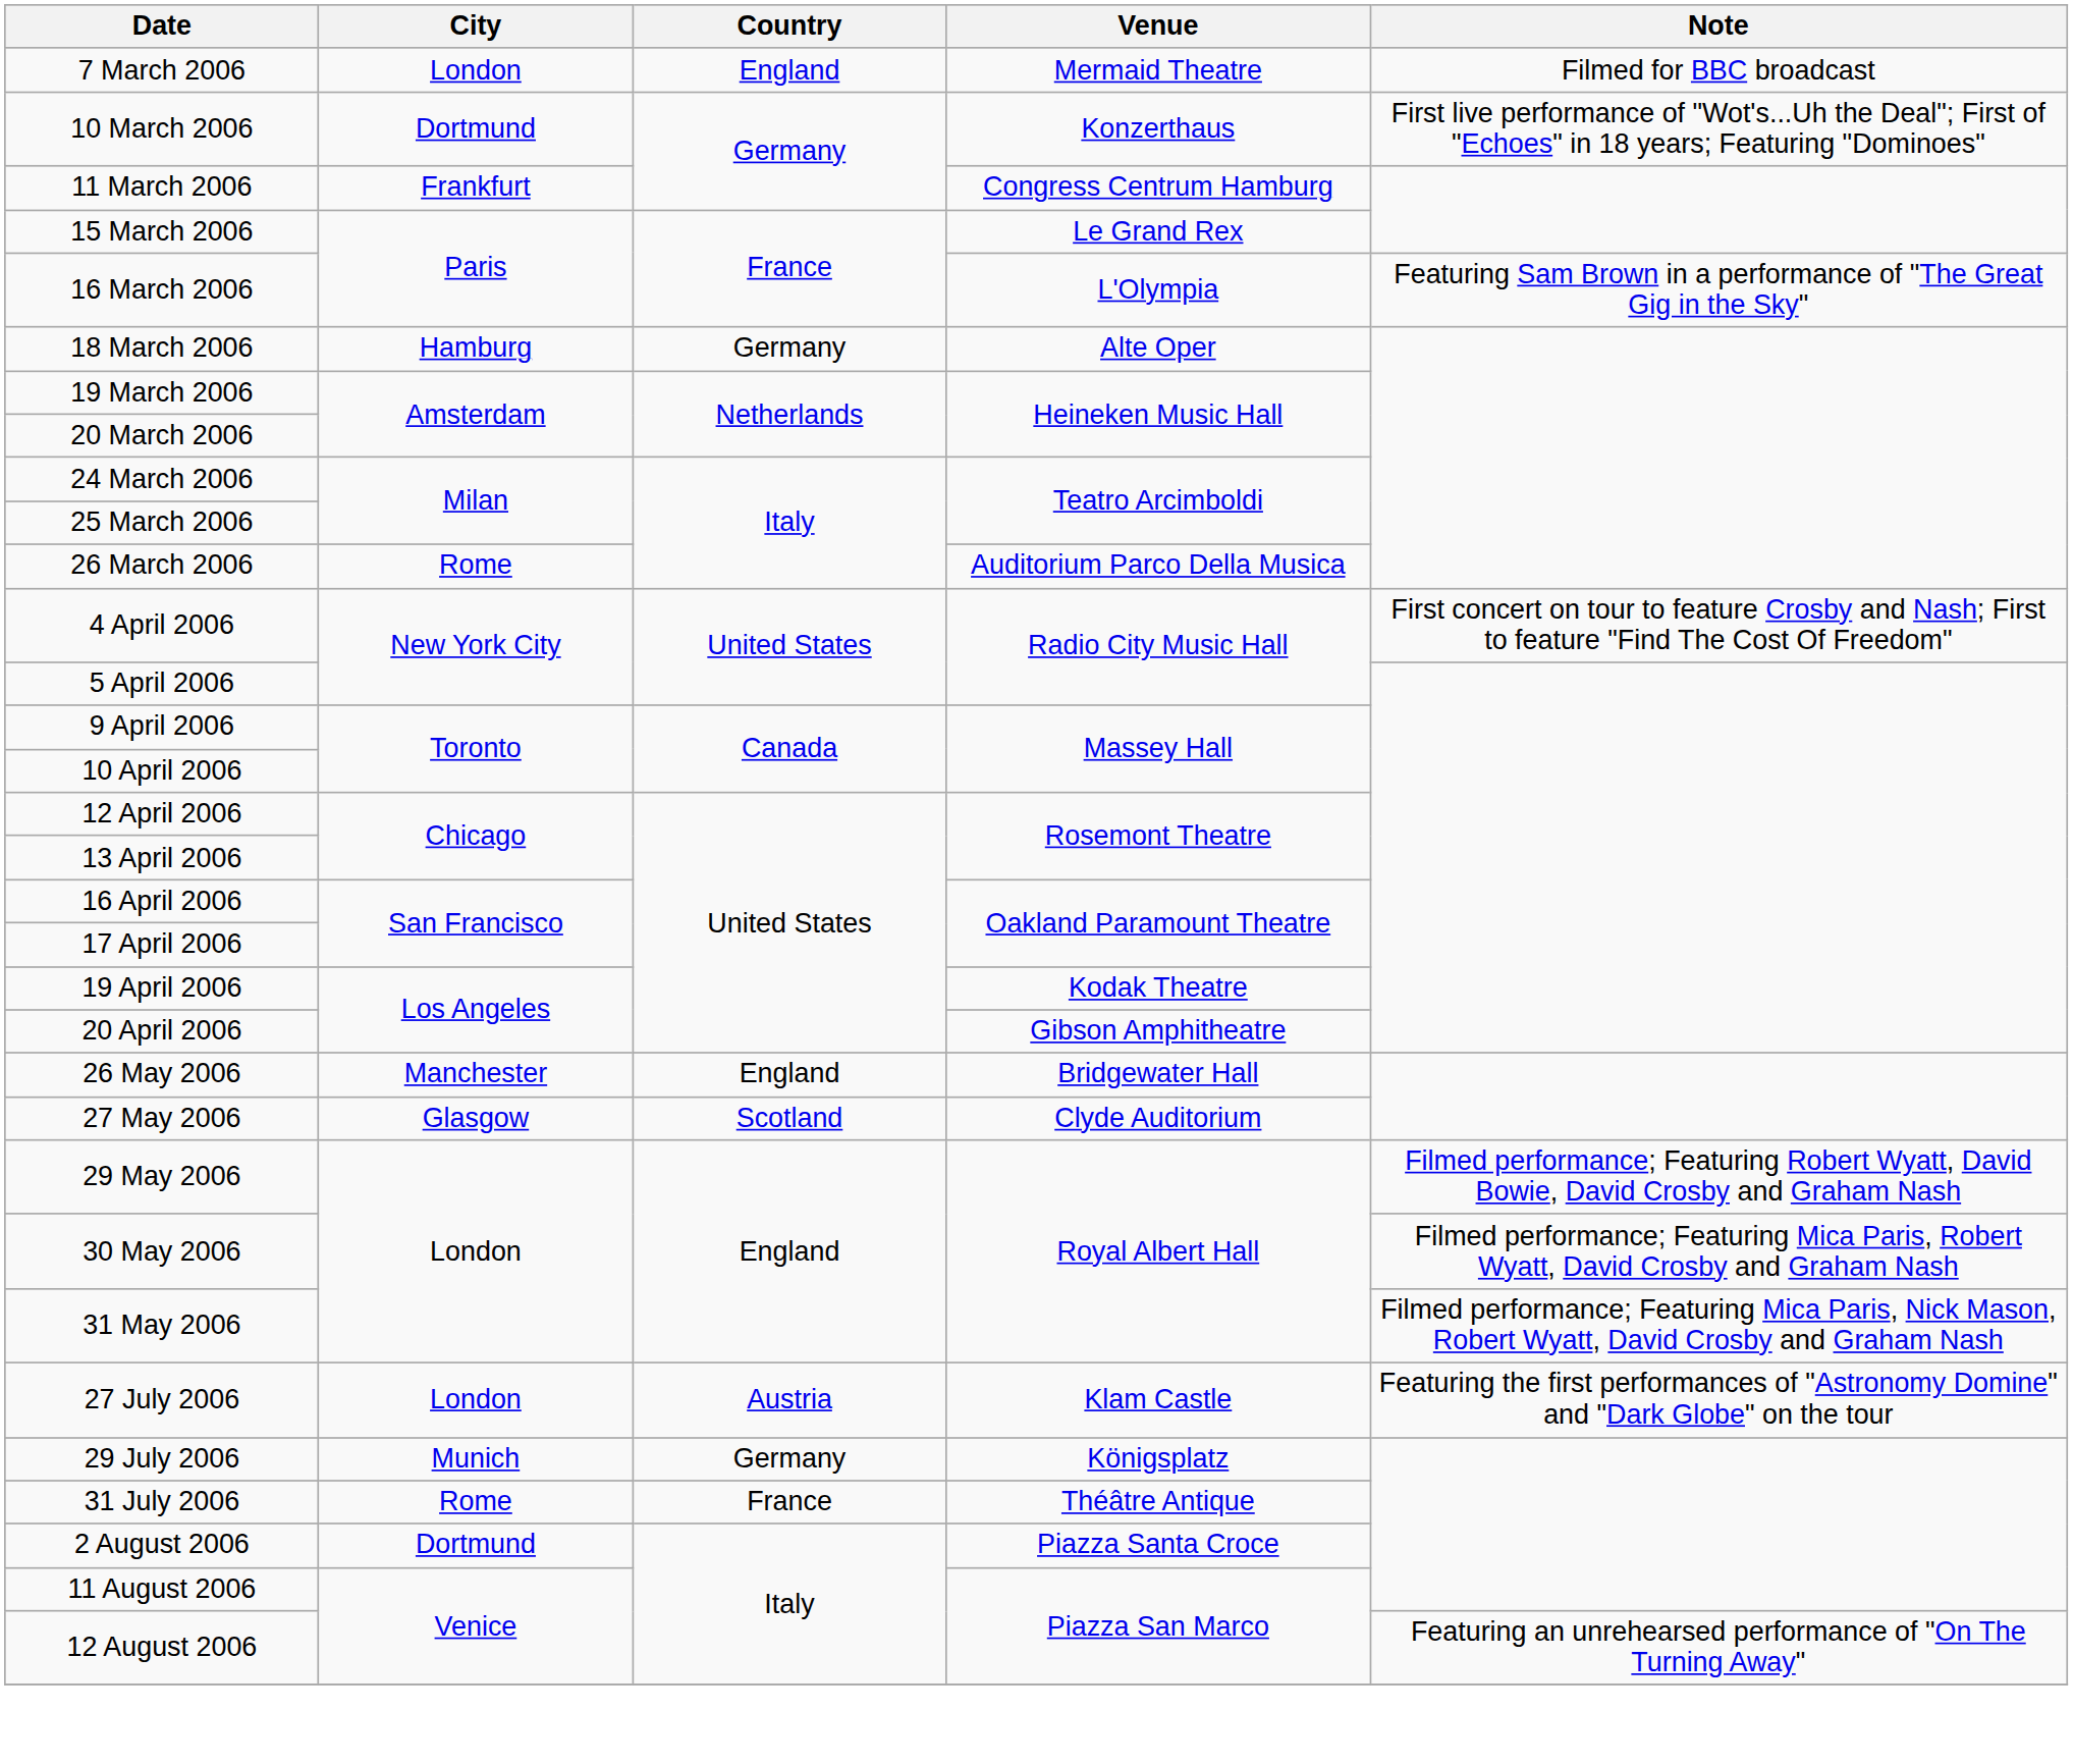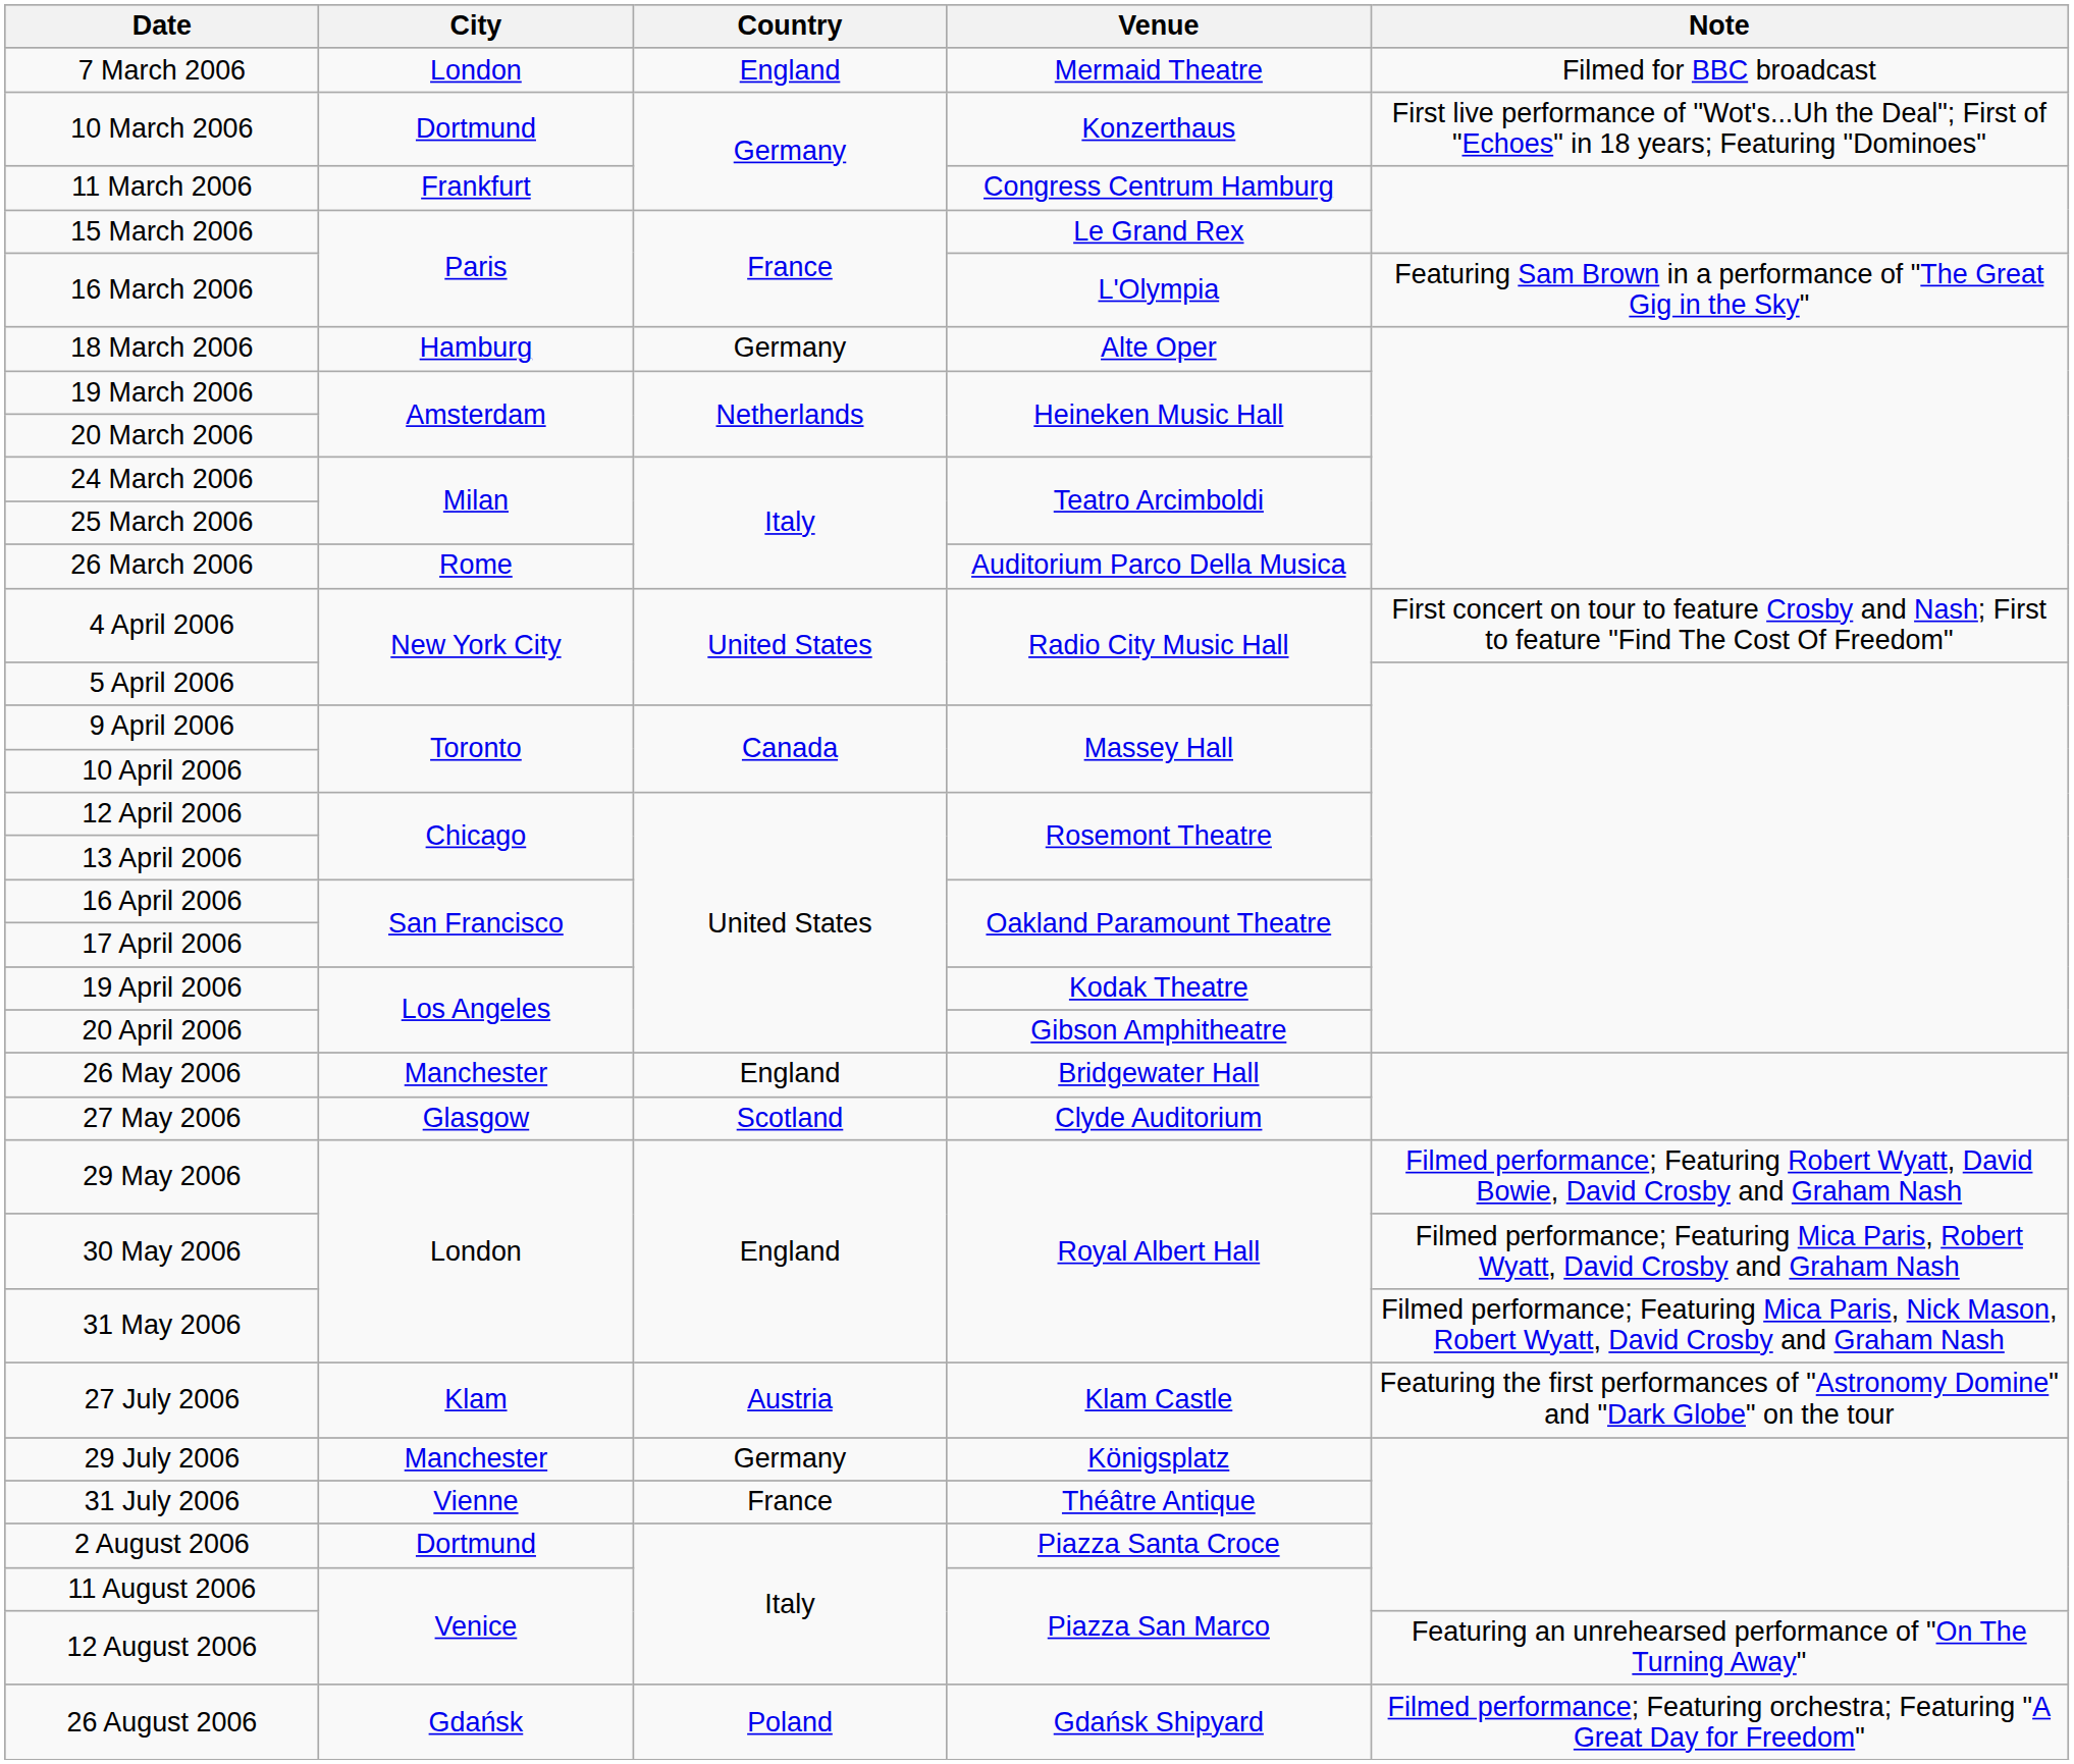 <table class="wikitable plainrowheaders" style="text-align:center;">
 <tr>
 <th scope="col" style="width:11em;">Date</th>
 <th scope="col" style="width:11em;">City</th>
 <th scope="col" style="width:11em;">Country</th>
 <th scope="col" style="width:15em;">Venue</th>
 <th scope="col" style="width:25em;">Note</th>
 </tr>
 <tr>
 <td>7 March 2006</td>
 <td><a href='#'>London</a></td>
 <td><a href='#'>England</a></td>
 <td><a href='#'>Mermaid Theatre</a></td>
 <td>Filmed for <a href='#'>BBC</a> broadcast</td>
 </tr>
 <tr>
 <td>10 March 2006</td>
 <td><a href='#'>Dortmund</a></td>
 <td rowspan="2"><a href='#'>Germany</a></td>
 <td><a href='#'>Konzerthaus</a></td>
 <td>First live performance of "Wot's...Uh the Deal"; First of "<a href='#'>Echoes</a>" in 18 years; Featuring "Dominoes"</td>
 </tr>
 <tr>
 <td>11 March 2006</td>
 <td><a href='#'>Frankfurt</a></td>
 <td><a href='#'>Congress Centrum Hamburg</a></td>
 <td rowspan="2"></td>
 </tr>
 <tr>
 <td>15 March 2006</td>
 <td rowspan="2"><a href='#'>Paris</a></td>
 <td rowspan="2"><a href='#'>France</a></td>
 <td><a href='#'>Le Grand Rex</a></td>
 </tr>
 <tr>
 <td>16 March 2006</td>
 <td><a href='#'>L'Olympia</a></td>
 <td>Featuring <a href='#'>Sam Brown</a> in a performance of "<a href='#'>The Great Gig in the Sky</a>"</td>
 </tr>
 <tr>
 <td>18 March 2006</td>
 <td><a href='#'>Hamburg</a></td>
 <td>Germany</td>
 <td><a href='#'>Alte Oper</a></td>
 <td rowspan="6"></td>
 </tr>
 <tr>
 <td>19 March 2006</td>
 <td rowspan="2"><a href='#'>Amsterdam</a></td>
 <td rowspan="2"><a href='#'>Netherlands</a></td>
 <td rowspan="2"><a href='#'>Heineken Music Hall</a></td>
 </tr>
 <tr>
 <td>20 March 2006</td>
 </tr>
 <tr>
 <td>24 March 2006</td>
 <td rowspan="2"><a href='#'>Milan</a></td>
 <td rowspan="3"><a href='#'>Italy</a></td>
 <td rowspan="2"><a href='#'>Teatro Arcimboldi</a></td>
 </tr>
 <tr>
 <td>25 March 2006</td>
 </tr>
 <tr>
 <td>26 March 2006</td>
 <td><a href='#'>Rome</a></td>
 <td><a href='#'>Auditorium Parco Della Musica</a></td>
 </tr>
 <tr>
 <td>4 April 2006</td>
 <td rowspan="2"><a href='#'>New York City</a></td>
 <td rowspan="2"><a href='#'>United States</a></td>
 <td rowspan="2"><a href='#'>Radio City Music Hall</a></td>
 <td>First concert on tour to feature <a href='#'>Crosby</a> and <a href='#'>Nash</a>; First to feature "Find The Cost Of Freedom"</td>
 </tr>
 <tr>
 <td>5 April 2006</td>
 <td rowspan="9"></td>
 </tr>
 <tr>
 <td>9 April 2006</td>
 <td rowspan="2"><a href='#'>Toronto</a></td>
 <td rowspan="2"><a href='#'>Canada</a></td>
 <td rowspan="2"><a href='#'>Massey Hall</a></td>
 </tr>
 <tr>
 <td>10 April 2006</td>
 </tr>
 <tr>
 <td>12 April 2006</td>
 <td rowspan="2"><a href='#'>Chicago</a></td>
 <td rowspan="6">United States</td>
 <td rowspan="2"><a href='#'>Rosemont Theatre</a></td>
 </tr>
 <tr>
 <td>13 April 2006</td>
 </tr>
 <tr>
 <td>16 April 2006</td>
 <td rowspan="2"><a href='#'>San Francisco</a></td>
 <td rowspan="2"><a href='#'>Oakland Paramount Theatre</a></td>
 </tr>
 <tr>
 <td>17 April 2006</td>
 </tr>
 <tr>
 <td>19 April 2006</td>
 <td rowspan="2"><a href='#'>Los Angeles</a></td>
 <td><a href='#'>Kodak Theatre</a></td>
 </tr>
 <tr>
 <td>20 April 2006</td>
 <td><a href='#'>Gibson Amphitheatre</a></td>
 </tr>
 <tr>
 <td>26 May 2006</td>
 <td><a href='#'>Manchester</a></td>
 <td>England</td>
 <td><a href='#'>Bridgewater Hall</a></td>
 <td rowspan="2"></td>
 </tr>
 <tr>
 <td>27 May 2006</td>
 <td><a href='#'>Glasgow</a></td>
 <td><a href='#'>Scotland</a></td>
 <td><a href='#'>Clyde Auditorium</a></td>
 </tr>
 <tr>
 <td>29 May 2006</td>
 <td rowspan="3">London</td>
 <td rowspan="3">England</td>
 <td rowspan="3"><a href='#'>Royal Albert Hall</a></td>
 <td><a href='#'>Filmed performance</a>; Featuring <a href='#'>Robert Wyatt</a>, <a href='#'>David Bowie</a>, <a href='#'>David Crosby</a> and <a href='#'>Graham Nash</a></td>
 </tr>
 <tr>
 <td>30 May 2006</td>
 <td>Filmed performance; Featuring <a href='#'>Mica Paris</a>, <a href='#'>Robert Wyatt</a>, <a href='#'>David Crosby</a> and <a href='#'>Graham Nash</a></td>
 </tr>
 <tr>
 <td>31 May 2006</td>
 <td>Filmed performance; Featuring <a href='#'>Mica Paris</a>, <a href='#'>Nick Mason</a>, <a href='#'>Robert Wyatt</a>, <a href='#'>David Crosby</a> and <a href='#'>Graham Nash</a></td>
 </tr>
 <tr>
 <td>27 July 2006</td>
-<td><a href='#'>London</a></td>
+<td><a href='#'>Klam</a></td>
 <td><a href='#'>Austria</a></td>
 <td><a href='#'>Klam Castle</a></td>
 <td>Featuring the first performances of "<a href='#'>Astronomy Domine</a>" and "<a href='#'>Dark Globe</a>" on the tour</td>
 </tr>
 <tr>
 <td>29 July 2006</td>
-<td><a href='#'>Munich</a></td>
+<td><a href='#'>Manchester</a></td>
 <td>Germany</td>
 <td><a href='#'>Königsplatz</a></td>
 <td rowspan="4"></td>
 </tr>
 <tr>
 <td>31 July 2006</td>
-<td><a href='#'>Rome</a></td>
+<td><a href='#'>Vienne</a></td>
 <td>France</td>
 <td><a href='#'>Théâtre Antique</a></td>
 </tr>
 <tr>
 <td>2 August 2006</td>
 <td><a href='#'>Dortmund</a></td>
 <td rowspan="3">Italy</td>
 <td><a href='#'>Piazza Santa Croce</a></td>
 </tr>
 <tr>
 <td>11 August 2006</td>
 <td rowspan="2"><a href='#'>Venice</a></td>
 <td rowspan="2"><a href='#'>Piazza San Marco</a></td>
 </tr>
 <tr>
 <td>12 August 2006</td>
 <td>Featuring an unrehearsed performance of "<a href='#'>On The Turning Away</a>"</td>
 </tr>
 <tr>
+<td>26 August 2006</td>
+<td><a href='#'>Gdańsk</a></td>
+<td><a href='#'>Poland</a></td>
+<td><a href='#'>Gdańsk Shipyard</a></td>
+<td><a href='#'>Filmed performance</a>; Featuring orchestra; Featuring "<a href='#'>A Great Day for Freedom</a>"</td>
+</tr>
+<tr>
 </tr>
 </table>
